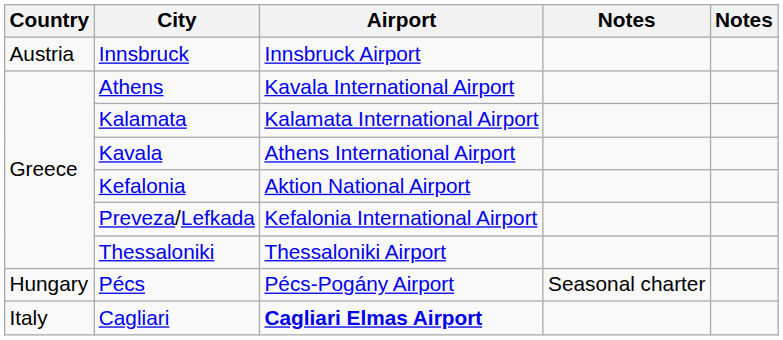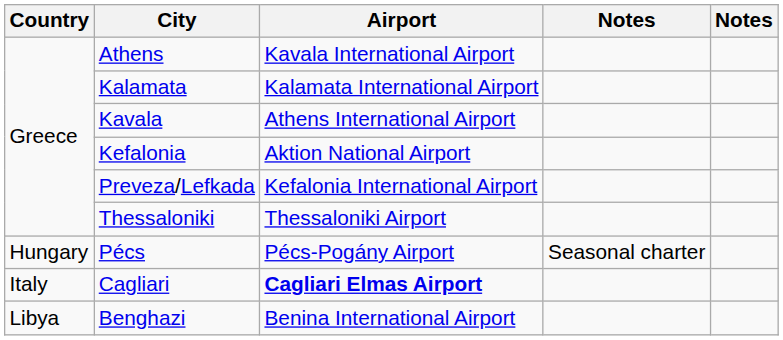 <table class="sortable wikitable">
 <tr>
 <th>Country</th>
 <th>City</th>
 <th>Airport</th>
 <th>Notes</th>
 <th>Notes</th>
-</tr>
-<tr>
-<td>Austria</td>
-<td><a href='#'>Innsbruck</a></td>
-<td><a href='#'>Innsbruck Airport</a></td>
-<td></td>
-<td align=center></td>
 </tr>
 <tr>
 <td rowspan="6">Greece</td>
 <td><a href='#'>Athens</a></td>
 <td><a href='#'>Kavala International Airport</a></td>
 <td></td>
 <td align=center></td>
 </tr>
 <tr>
 <td><a href='#'>Kalamata</a></td>
 <td><a href='#'>Kalamata International Airport</a></td>
 <td></td>
 <td align=center></td>
 </tr>
 <tr>
 <td><a href='#'>Kavala</a></td>
 <td><a href='#'>Athens International Airport</a></td>
 <td></td>
 <td align=center></td>
 </tr>
 <tr>
 <td><a href='#'>Kefalonia</a></td>
 <td><a href='#'>Aktion National Airport</a></td>
 <td></td>
 <td align=center></td>
 </tr>
 <tr>
 <td><a href='#'>Preveza</a>/<a href='#'>Lefkada</a></td>
 <td><a href='#'>Kefalonia International Airport</a></td>
 <td></td>
 <td align=center></td>
 </tr>
 <tr>
 <td><a href='#'>Thessaloniki</a></td>
 <td><a href='#'>Thessaloniki Airport</a></td>
 <td></td>
 <td align=center></td>
 </tr>
 <tr>
 <td>Hungary</td>
 <td><a href='#'>Pécs</a></td>
 <td><a href='#'>Pécs-Pogány Airport</a></td>
 <td>Seasonal charter</td>
 <td></td>
 </tr>
 <tr>
 <td>Italy</td>
 <td><a href='#'>Cagliari</a></td>
 <td><strong><a href='#'>Cagliari Elmas Airport</a></strong></td>
 <td></td>
 <td align=center></td>
 </tr>
+<tr>
+<td>Libya</td>
+<td><a href='#'>Benghazi</a></td>
+<td><a href='#'>Benina International Airport</a></td>
+<td></td>
+<td align=center></td>
+</tr>
 </table>
